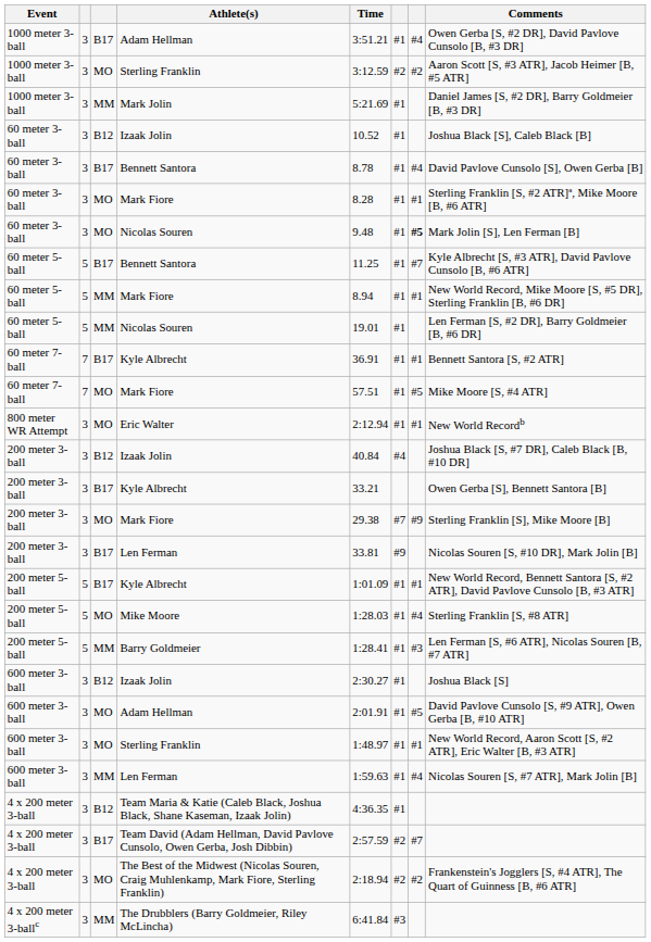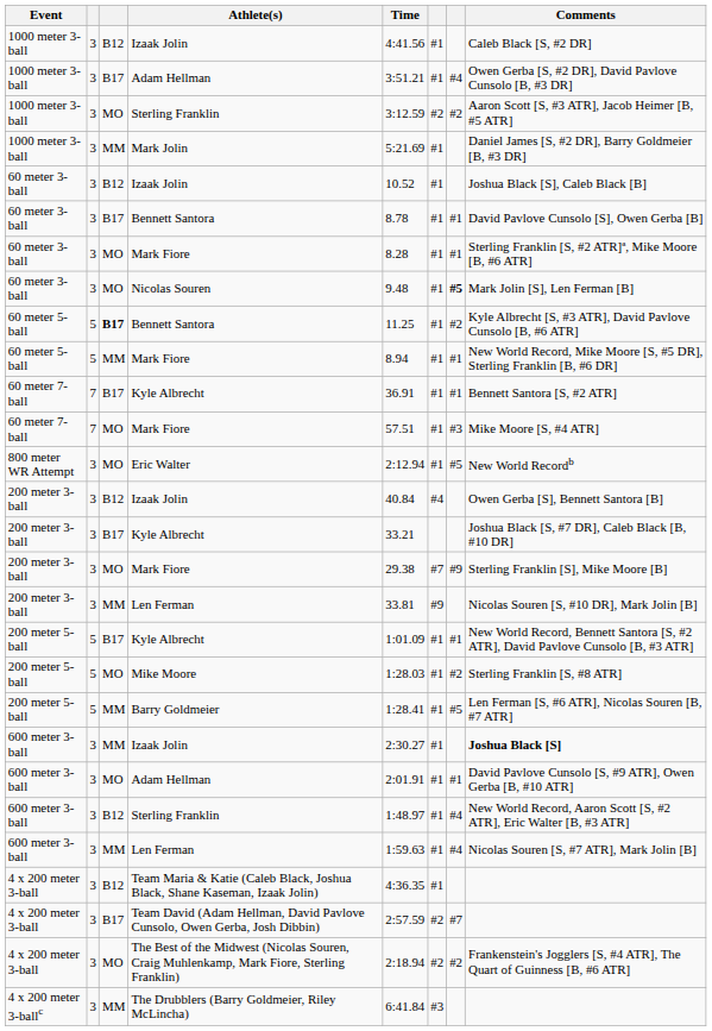 <table class="wikitable sortable">
 <tr>
 <th>Event</th>
 <th></th>
 <th></th>
 <th>Athlete(s)</th>
 <th>Time</th>
 <th></th>
 <th></th>
 <th>Comments</th>
+</tr>
+<tr>
+<td>1000 meter 3-ball</td>
+<td>3</td>
+<td>B12</td>
+<td>Izaak Jolin</td>
+<td>4:41.56</td>
+<td>#1</td>
+<td></td>
+<td>Caleb Black [S, #2 DR]</td>
 </tr>
 <tr>
 <td>1000 meter 3-ball</td>
 <td>3</td>
 <td>B17</td>
 <td>Adam Hellman</td>
 <td>3:51.21</td>
 <td>#1</td>
 <td>#4</td>
 <td>Owen Gerba [S, #2 DR], David Pavlove Cunsolo [B, #3 DR]</td>
 </tr>
 <tr>
 <td>1000 meter 3-ball</td>
 <td>3</td>
 <td>MO</td>
 <td>Sterling Franklin</td>
 <td>3:12.59</td>
 <td>#2</td>
 <td>#2</td>
 <td>Aaron Scott [S, #3 ATR], Jacob Heimer [B, #5 ATR]</td>
 </tr>
 <tr>
 <td>1000 meter 3-ball</td>
 <td>3</td>
 <td>MM</td>
 <td>Mark Jolin</td>
 <td>5:21.69</td>
 <td>#1</td>
 <td></td>
 <td>Daniel James [S, #2 DR], Barry Goldmeier [B, #3 DR]</td>
 </tr>
 <tr>
 <td>60 meter 3-ball</td>
 <td>3</td>
 <td>B12</td>
 <td>Izaak Jolin</td>
 <td>10.52</td>
 <td>#1</td>
 <td></td>
 <td>Joshua Black [S], Caleb Black [B]</td>
 </tr>
 <tr>
 <td>60 meter 3-ball</td>
 <td>3</td>
 <td>B17</td>
 <td>Bennett Santora</td>
 <td>8.78</td>
 <td>#1</td>
-<td>#4</td>
+<td>#1</td>
 <td>David Pavlove Cunsolo [S], Owen Gerba [B]</td>
 </tr>
 <tr>
 <td>60 meter 3-ball</td>
 <td>3</td>
 <td>MO</td>
 <td>Mark Fiore</td>
 <td>8.28</td>
 <td>#1</td>
 <td>#1</td>
 <td>Sterling Franklin [S, #2 ATR]ª, Mike Moore [B, #6 ATR]</td>
 </tr>
 <tr>
 <td>60 meter 3-ball</td>
 <td>3</td>
 <td>MO</td>
 <td>Nicolas Souren</td>
 <td>9.48</td>
 <td>#1</td>
 <td><strong>#5</strong></td>
 <td>Mark Jolin [S], Len Ferman [B]</td>
 </tr>
 <tr>
 <td>60 meter 5-ball</td>
 <td>5</td>
-<td>B17</td>
+<td><strong>B17</strong></td>
 <td>Bennett Santora</td>
 <td>11.25</td>
 <td>#1</td>
-<td>#7</td>
+<td>#2</td>
 <td>Kyle Albrecht [S, #3 ATR], David Pavlove Cunsolo [B, #6 ATR]</td>
 </tr>
 <tr>
 <td>60 meter 5-ball</td>
 <td>5</td>
 <td>MM</td>
 <td>Mark Fiore</td>
 <td>8.94</td>
 <td>#1</td>
 <td>#1</td>
 <td>New World Record, Mike Moore [S, #5 DR], Sterling Franklin [B, #6 DR]</td>
-</tr>
-<tr>
-<td>60 meter 5-ball</td>
-<td>5</td>
-<td>MM</td>
-<td>Nicolas Souren</td>
-<td>19.01</td>
-<td>#1</td>
-<td></td>
-<td>Len Ferman [S, #2 DR], Barry Goldmeier [B, #6 DR]</td>
 </tr>
 <tr>
 <td>60 meter 7-ball</td>
 <td>7</td>
 <td>B17</td>
 <td>Kyle Albrecht</td>
 <td>36.91</td>
 <td>#1</td>
 <td>#1</td>
 <td>Bennett Santora [S, #2 ATR]</td>
 </tr>
 <tr>
 <td>60 meter 7-ball</td>
 <td>7</td>
 <td>MO</td>
 <td>Mark Fiore</td>
 <td>57.51</td>
 <td>#1</td>
-<td>#5</td>
+<td>#3</td>
 <td>Mike Moore [S, #4 ATR]</td>
 </tr>
 <tr>
 <td>800 meter WR Attempt</td>
 <td>3</td>
 <td>MO</td>
 <td>Eric Walter</td>
 <td>2:12.94</td>
 <td>#1</td>
-<td>#1</td>
+<td>#5</td>
 <td>New World Record<sup>b</sup></td>
 </tr>
 <tr>
 <td>200 meter 3-ball</td>
 <td>3</td>
 <td>B12</td>
 <td>Izaak Jolin</td>
 <td>40.84</td>
 <td>#4</td>
 <td></td>
-<td>Joshua Black [S, #7 DR], Caleb Black [B, #10 DR]</td>
+<td>Owen Gerba [S], Bennett Santora [B]</td>
 </tr>
 <tr>
 <td>200 meter 3-ball</td>
 <td>3</td>
 <td>B17</td>
 <td>Kyle Albrecht</td>
 <td>33.21</td>
 <td></td>
 <td></td>
-<td>Owen Gerba [S], Bennett Santora [B]</td>
+<td>Joshua Black [S, #7 DR], Caleb Black [B, #10 DR]</td>
 </tr>
 <tr>
 <td>200 meter 3-ball</td>
 <td>3</td>
 <td>MO</td>
 <td>Mark Fiore</td>
 <td>29.38</td>
 <td>#7</td>
 <td>#9</td>
 <td>Sterling Franklin [S], Mike Moore [B]</td>
 </tr>
 <tr>
 <td>200 meter 3-ball</td>
 <td>3</td>
-<td>B17</td>
+<td>MM</td>
 <td>Len Ferman</td>
 <td>33.81</td>
 <td>#9</td>
 <td></td>
 <td>Nicolas Souren [S, #10 DR], Mark Jolin [B]</td>
 </tr>
 <tr>
 <td>200 meter 5-ball</td>
 <td>5</td>
 <td>B17</td>
 <td>Kyle Albrecht</td>
 <td>1:01.09</td>
 <td>#1</td>
 <td>#1</td>
 <td>New World Record, Bennett Santora [S, #2 ATR], David Pavlove Cunsolo [B, #3 ATR]</td>
 </tr>
 <tr>
 <td>200 meter 5-ball</td>
 <td>5</td>
 <td>MO</td>
 <td>Mike Moore</td>
 <td>1:28.03</td>
 <td>#1</td>
-<td>#4</td>
+<td>#2</td>
 <td>Sterling Franklin [S, #8 ATR]</td>
 </tr>
 <tr>
 <td>200 meter 5-ball</td>
 <td>5</td>
 <td>MM</td>
 <td>Barry Goldmeier</td>
 <td>1:28.41</td>
 <td>#1</td>
-<td>#3</td>
+<td>#5</td>
 <td>Len Ferman [S, #6 ATR], Nicolas Souren [B, #7 ATR]</td>
 </tr>
 <tr>
 <td>600 meter 3-ball</td>
 <td>3</td>
-<td>B12</td>
+<td>MM</td>
 <td>Izaak Jolin</td>
 <td>2:30.27</td>
 <td>#1</td>
 <td></td>
-<td>Joshua Black [S]</td>
+<td><strong>Joshua Black [S]</strong></td>
 </tr>
 <tr>
 <td>600 meter 3-ball</td>
 <td>3</td>
 <td>MO</td>
 <td>Adam Hellman</td>
 <td>2:01.91</td>
 <td>#1</td>
-<td>#5</td>
+<td>#1</td>
 <td>David Pavlove Cunsolo [S, #9 ATR], Owen Gerba [B, #10 ATR]</td>
 </tr>
 <tr>
 <td>600 meter 3-ball</td>
 <td>3</td>
-<td>MO</td>
+<td>B12</td>
 <td>Sterling Franklin</td>
 <td>1:48.97</td>
 <td>#1</td>
-<td>#1</td>
+<td>#4</td>
 <td>New World Record, Aaron Scott [S, #2 ATR], Eric Walter [B, #3 ATR]</td>
 </tr>
 <tr>
 <td>600 meter 3-ball</td>
 <td>3</td>
 <td>MM</td>
 <td>Len Ferman</td>
 <td>1:59.63</td>
 <td>#1</td>
 <td>#4</td>
 <td>Nicolas Souren [S, #7 ATR], Mark Jolin [B]</td>
 </tr>
 <tr>
 <td>4 x 200 meter 3-ball</td>
 <td>3</td>
 <td>B12</td>
 <td>Team Maria & Katie (Caleb Black, Joshua Black, Shane Kaseman, Izaak Jolin)</td>
 <td>4:36.35</td>
 <td>#1</td>
 <td></td>
 <td></td>
 </tr>
 <tr>
 <td>4 x 200 meter 3-ball</td>
 <td>3</td>
 <td>B17</td>
 <td>Team David (Adam Hellman, David Pavlove Cunsolo, Owen Gerba, Josh Dibbin)</td>
 <td>2:57.59</td>
 <td>#2</td>
 <td>#7</td>
 <td></td>
 </tr>
 <tr>
 <td>4 x 200 meter 3-ball</td>
 <td>3</td>
 <td>MO</td>
 <td>The Best of the Midwest (Nicolas Souren, Craig Muhlenkamp, Mark Fiore, Sterling Franklin)</td>
 <td>2:18.94</td>
 <td>#2</td>
 <td>#2</td>
 <td>Frankenstein's Jogglers [S, #4 ATR], The Quart of Guinness [B, #6 ATR]</td>
 </tr>
 <tr>
 <td>4 x 200 meter 3-ball<sup>c</sup></td>
 <td>3</td>
 <td>MM</td>
 <td>The Drubblers (Barry Goldmeier, Riley McLincha)</td>
 <td>6:41.84</td>
 <td>#3</td>
 <td></td>
 <td></td>
 </tr>
 </table>
